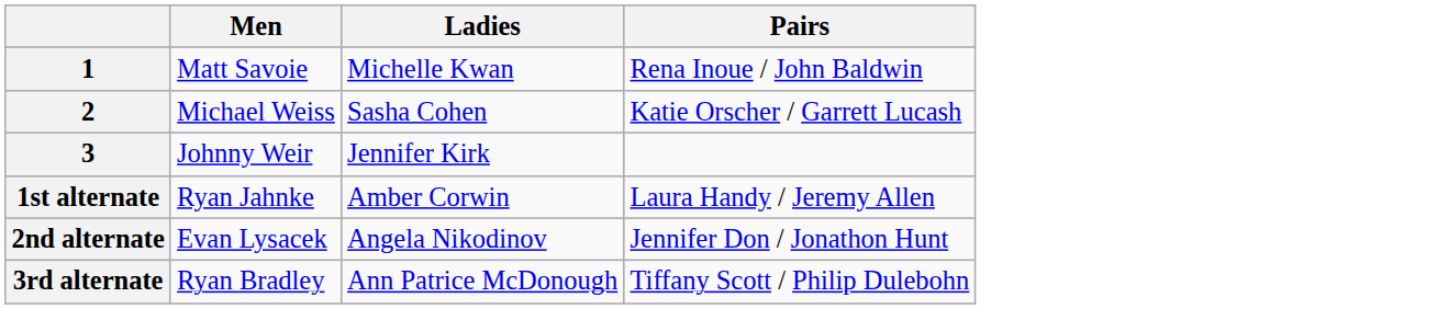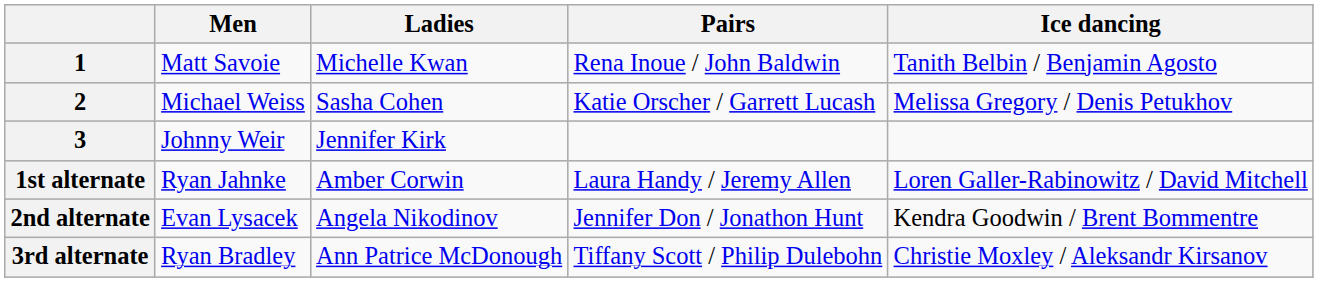 <table class="wikitable">
 <tr>
 <th></th>
 <th>Men</th>
 <th>Ladies</th>
 <th>Pairs</th>
+<th>Ice dancing</th>
 </tr>
 <tr>
 <th>1</th>
 <td><a href='#'>Matt Savoie</a></td>
 <td><a href='#'>Michelle Kwan</a></td>
 <td><a href='#'>Rena Inoue</a> / <a href='#'>John Baldwin</a></td>
+<td><a href='#'>Tanith Belbin</a> / <a href='#'>Benjamin Agosto</a></td>
 </tr>
 <tr>
 <th>2</th>
 <td><a href='#'>Michael Weiss</a></td>
 <td><a href='#'>Sasha Cohen</a></td>
 <td><a href='#'>Katie Orscher</a> / <a href='#'>Garrett Lucash</a></td>
+<td><a href='#'>Melissa Gregory</a> / <a href='#'>Denis Petukhov</a></td>
 </tr>
 <tr>
 <th>3</th>
 <td><a href='#'>Johnny Weir</a></td>
 <td><a href='#'>Jennifer Kirk</a></td>
+<td></td>
 <td></td>
 </tr>
 <tr>
 <th>1st alternate</th>
 <td><a href='#'>Ryan Jahnke</a></td>
 <td><a href='#'>Amber Corwin</a></td>
 <td><a href='#'>Laura Handy</a> / <a href='#'>Jeremy Allen</a></td>
+<td><a href='#'>Loren Galler-Rabinowitz</a> / <a href='#'>David Mitchell</a></td>
 </tr>
 <tr>
 <th>2nd alternate</th>
 <td><a href='#'>Evan Lysacek</a></td>
 <td><a href='#'>Angela Nikodinov</a></td>
 <td><a href='#'>Jennifer Don</a> / <a href='#'>Jonathon Hunt</a></td>
+<td>Kendra Goodwin / <a href='#'>Brent Bommentre</a></td>
 </tr>
 <tr>
 <th>3rd alternate</th>
 <td><a href='#'>Ryan Bradley</a></td>
 <td><a href='#'>Ann Patrice McDonough</a></td>
 <td><a href='#'>Tiffany Scott</a> / <a href='#'>Philip Dulebohn</a></td>
+<td><a href='#'>Christie Moxley</a> / <a href='#'>Aleksandr Kirsanov</a></td>
 </tr>
 </table>
